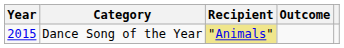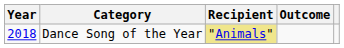 <table class="wikitable plainrowheaders sortable">
 <tr>
 <th scope="col">Year</th>
 <th scope="col">Category</th>
 <th scope="col">Recipient</th>
 <th scope="col">Outcome</th>
 <th scope="col" class="unsortable"></th>
 </tr>
 <tr>
-<td><a href='#'>2015</a></td>
+<td><a href='#'>2018</a></td>
 <td>Dance Song of the Year</td>
 <td style="background: khaki;">"<a href='#'>Animals</a>"</td>
 <td></td>
 <td></td>
 </tr>
 </table>
